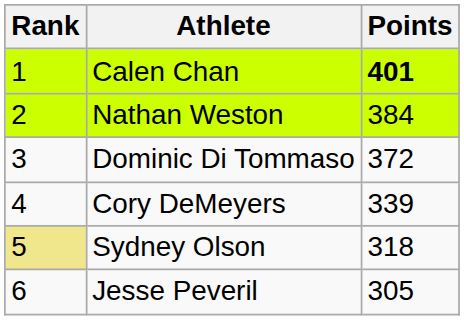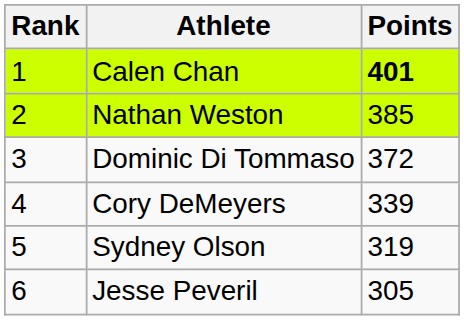 <table class="wikitable">
 <tr>
 <th>Rank</th>
 <th>Athlete</th>
 <th>Points</th>
 </tr>
 <tr>
 <td style="background:#CCFF00">1</td>
 <td style="background:#CCFF00"> Calen Chan</td>
 <td style="background:#CCFF00"><strong>401</strong></td>
 </tr>
 <tr>
 <td style="background:#CCFF00">2</td>
 <td style="background:#CCFF00"> Nathan Weston</td>
-<td style="background:#CCFF00">384</td>
+<td style="background:#CCFF00">385</td>
 </tr>
 <tr>
 <td>3</td>
 <td> Dominic Di Tommaso</td>
 <td>372</td>
 </tr>
 <tr>
 <td>4</td>
 <td> Cory DeMeyers</td>
 <td>339</td>
 </tr>
 <tr>
-<td style="background: khaki;">5</td>
+<td>5</td>
 <td> Sydney Olson</td>
-<td>318</td>
+<td>319</td>
 </tr>
 <tr>
 <td>6</td>
 <td> Jesse Peveril</td>
 <td>305</td>
 </tr>
 </table>
